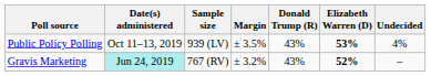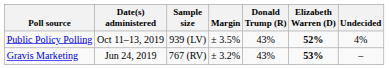 <table class="wikitable" style="font-size:90%;text-align:center;">
 <tr valign=bottom style="font-size:90%;">
 <th>Poll source</th>
 <th>Date(s)<br>administered</th>
 <th>Sample<br>size</th>
 <th>Margin<br></th>
 <th>Donald<br>Trump (R)</th>
 <th>Elizabeth<br>Warren (D)</th>
 <th>Undecided</th>
 </tr>
 <tr>
 <td style="text-align:left;"><a href='#'>Public Policy Polling</a></td>
 <td>Oct 11–13, 2019</td>
 <td>939 (LV)</td>
 <td>± 3.5%</td>
 <td>43%</td>
-<td><strong>53%</strong></td>
+<td><strong>52%</strong></td>
 <td>4%</td>
 </tr>
 <tr>
 <td style="text-align:left;"><a href='#'>Gravis Marketing</a></td>
-<td style="background: paleturquoise;">Jun 24, 2019</td>
+<td>Jun 24, 2019</td>
 <td>767 (RV)</td>
 <td>± 3.2%</td>
 <td>43%</td>
-<td><strong>52%</strong></td>
+<td><strong>53%</strong></td>
 <td>–</td>
 </tr>
 </table>
